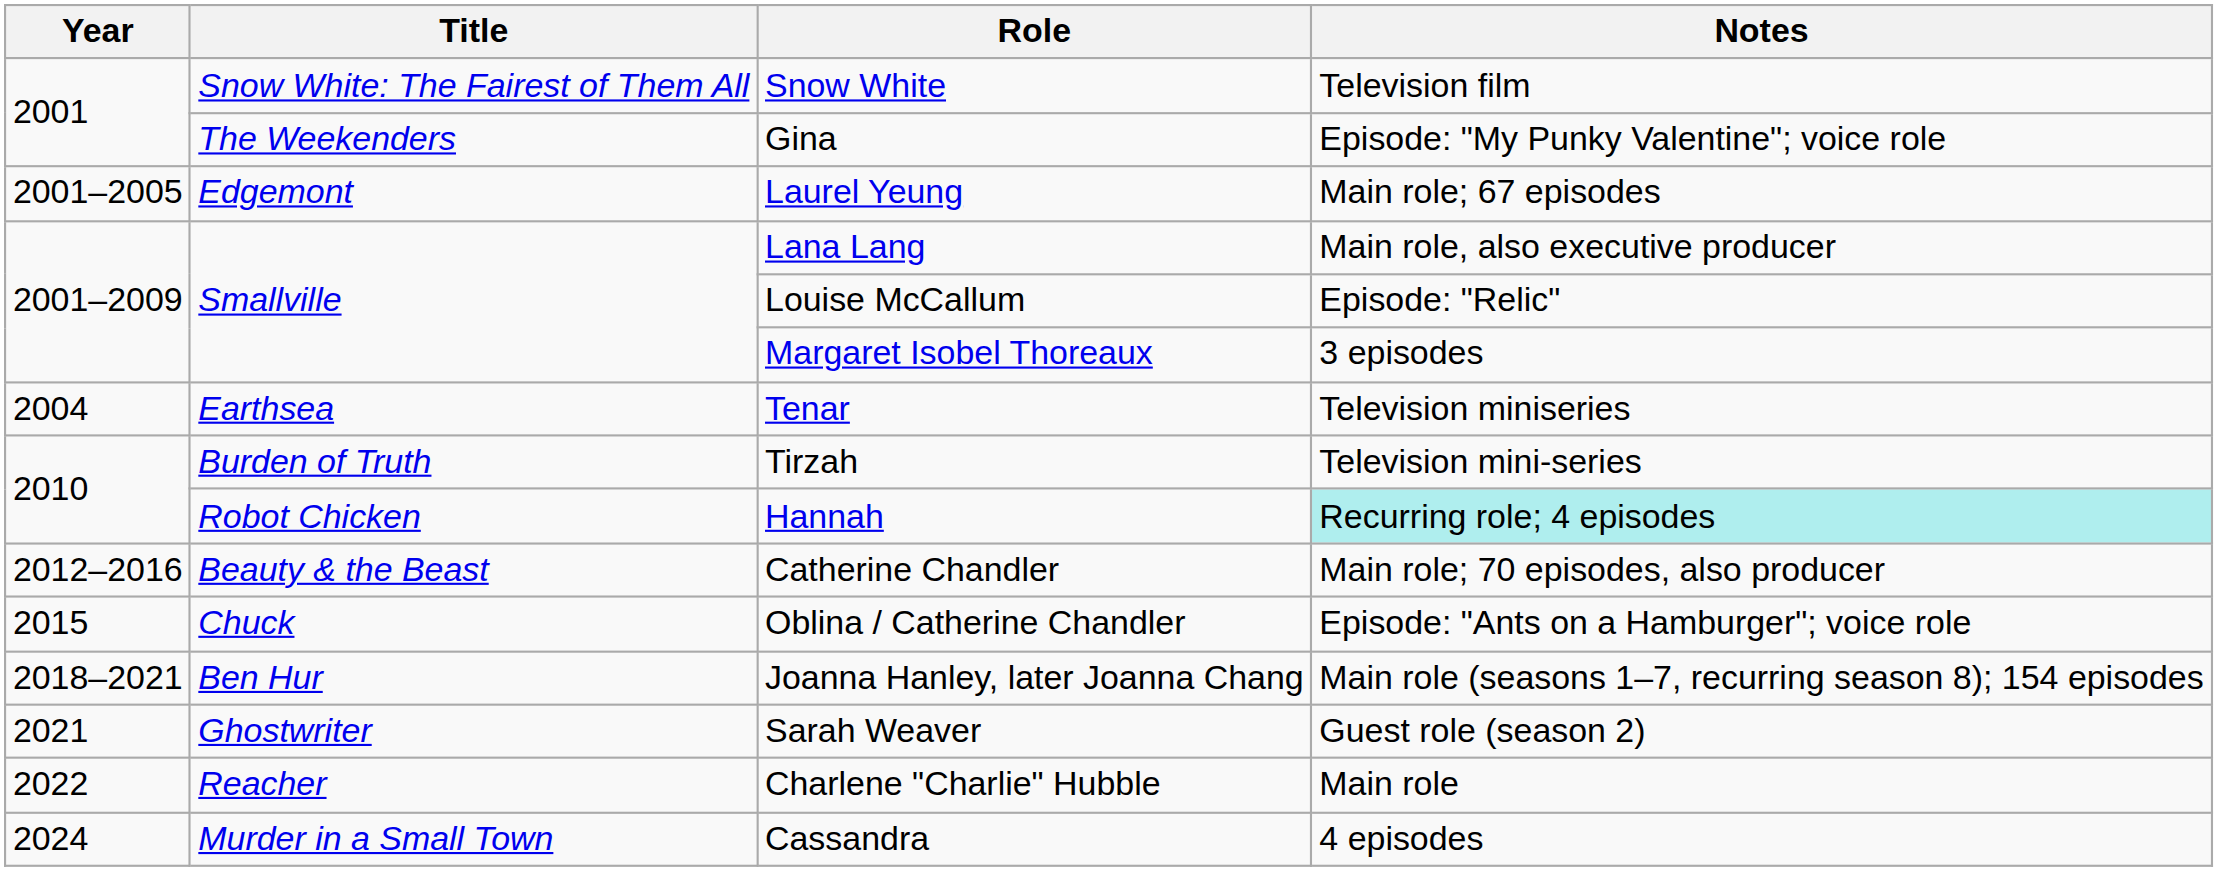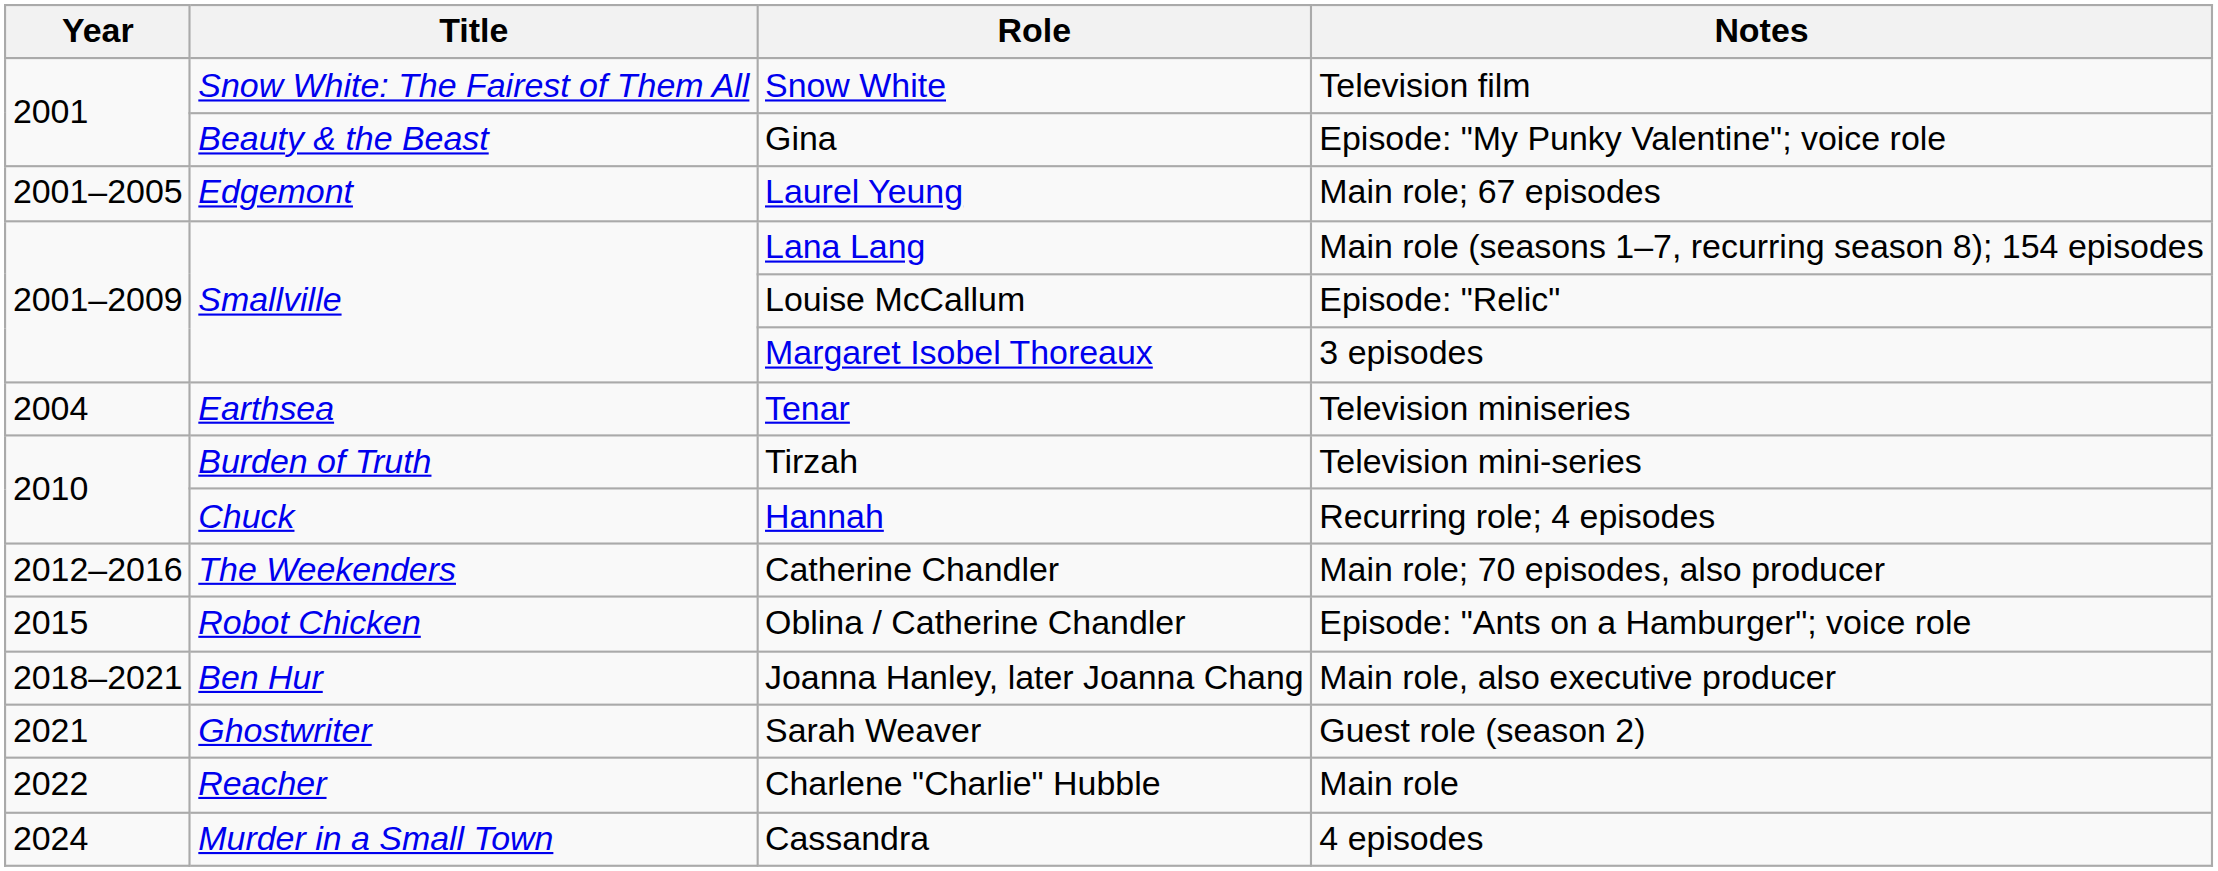 <table class="wikitable sortable plainrowheaders">
 <tr>
 <th scope="col">Year</th>
 <th scope="col">Title</th>
 <th scope="col">Role</th>
 <th scope="col" class="unsortable">Notes</th>
 </tr>
 <tr>
 <td rowspan='2'>2001</td>
 <td scope="row"><em><a href='#'>Snow White: The Fairest of Them All</a></em></td>
 <td><a href='#'>Snow White</a></td>
 <td>Television film</td>
 </tr>
 <tr>
-<td scope="row"><em><a href='#'>The Weekenders</a></em></td>
+<td scope="row"><em><a href='#'>Beauty & the Beast</a></em></td>
 <td>Gina</td>
 <td>Episode: "My Punky Valentine"; voice role</td>
 </tr>
 <tr>
 <td>2001–2005</td>
 <td scope="row"><em><a href='#'>Edgemont</a></em></td>
 <td><a href='#'>Laurel Yeung</a></td>
 <td>Main role; 67 episodes</td>
 </tr>
 <tr>
 <td rowspan=3>2001–2009</td>
 <td rowspan=3><em><a href='#'>Smallville</a></em></td>
 <td><a href='#'>Lana Lang</a></td>
-<td>Main role, also executive producer</td>
+<td>Main role (seasons 1–7, recurring season 8); 154 episodes</td>
 </tr>
 <tr>
 <td>Louise McCallum</td>
 <td>Episode: "Relic"</td>
 </tr>
 <tr>
 <td><a href='#'>Margaret Isobel Thoreaux</a></td>
 <td>3 episodes</td>
 </tr>
 <tr>
 <td>2004</td>
 <td scope="row"><em><a href='#'>Earthsea</a></em></td>
 <td><a href='#'>Tenar</a></td>
 <td>Television miniseries</td>
 </tr>
 <tr>
 <td rowspan='2'>2010</td>
 <td scope="row"><em><a href='#'>Burden of Truth</a></em></td>
 <td>Tirzah</td>
 <td>Television mini-series</td>
 </tr>
 <tr>
-<td scope="row"><em><a href='#'>Robot Chicken</a></em></td>
+<td scope="row"><em><a href='#'>Chuck</a></em></td>
 <td><a href='#'>Hannah</a></td>
-<td style="background: paleturquoise;">Recurring role; 4 episodes</td>
+<td>Recurring role; 4 episodes</td>
 </tr>
 <tr>
 <td>2012–2016</td>
-<td scope="row"><em><a href='#'>Beauty & the Beast</a></em></td>
+<td scope="row"><em><a href='#'>The Weekenders</a></em></td>
 <td>Catherine Chandler</td>
 <td>Main role; 70 episodes, also producer</td>
 </tr>
 <tr>
 <td>2015</td>
-<td scope="row"><em><a href='#'>Chuck</a></em></td>
+<td scope="row"><em><a href='#'>Robot Chicken</a></em></td>
 <td>Oblina / Catherine Chandler</td>
 <td>Episode: "Ants on a Hamburger"; voice role</td>
 </tr>
 <tr>
 <td>2018–2021</td>
 <td scope="row"><em><a href='#'>Ben Hur</a></em></td>
 <td>Joanna Hanley, later Joanna Chang</td>
-<td>Main role (seasons 1–7, recurring season 8); 154 episodes</td>
+<td>Main role, also executive producer</td>
 </tr>
 <tr>
 <td>2021</td>
 <td scope="row"><em><a href='#'>Ghostwriter</a></em></td>
 <td>Sarah Weaver</td>
 <td>Guest role (season 2)</td>
 </tr>
 <tr>
 <td>2022</td>
 <td scope="row"><em><a href='#'>Reacher</a></em></td>
 <td>Charlene "Charlie" Hubble</td>
 <td>Main role</td>
 </tr>
 <tr>
 <td>2024</td>
 <td scope="row"><em><a href='#'>Murder in a Small Town</a></em></td>
 <td>Cassandra</td>
 <td>4 episodes</td>
 </tr>
 </table>
